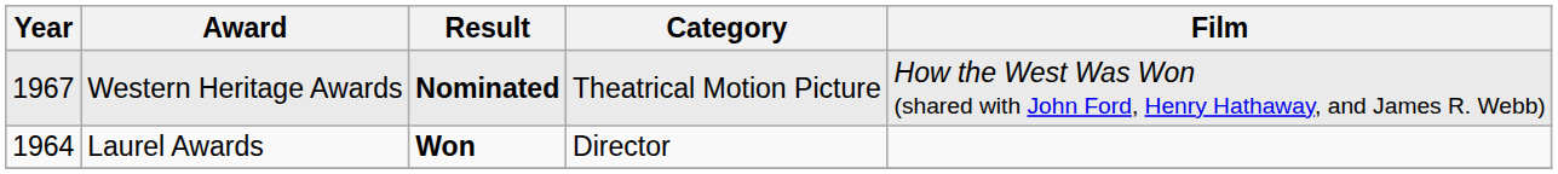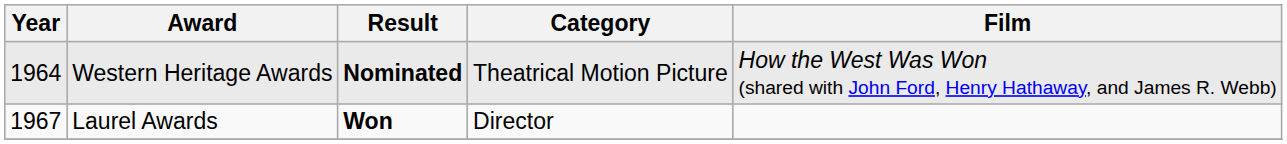 <table class="wikitable" style="font-size: 90%;">
 <tr>
 <th>Year</th>
 <th>Award</th>
 <th>Result</th>
 <th>Category</th>
 <th>Film</th>
 </tr>
 <tr style="background-color: #EAEAEA;">
-<td>1967</td>
+<td>1964</td>
 <td>Western Heritage Awards</td>
 <td><strong>Nominated</strong></td>
 <td>Theatrical Motion Picture</td>
 <td><em>How the West Was Won</em><br><small>(shared with <a href='#'>John Ford</a>, <a href='#'>Henry Hathaway</a>, and James R. Webb)</small></td>
 </tr>
 <tr>
-<td>1964</td>
+<td>1967</td>
 <td>Laurel Awards</td>
 <td><strong>Won</strong></td>
 <td>Director</td>
 <td></td>
 </tr>
 <tr>
 </tr>
 </table>
